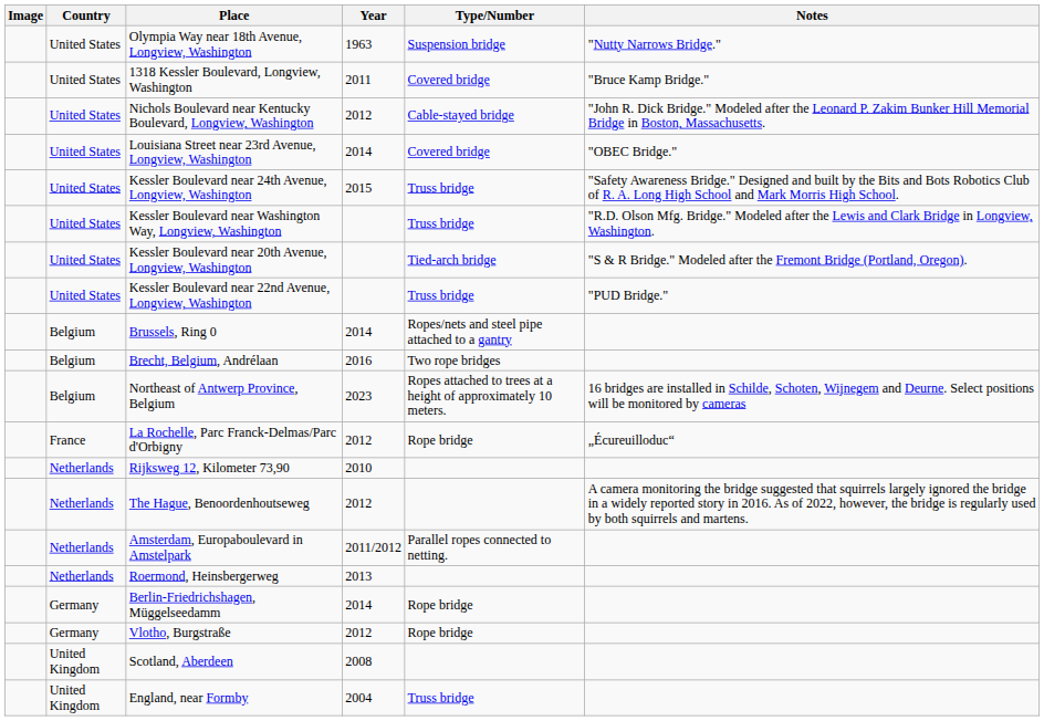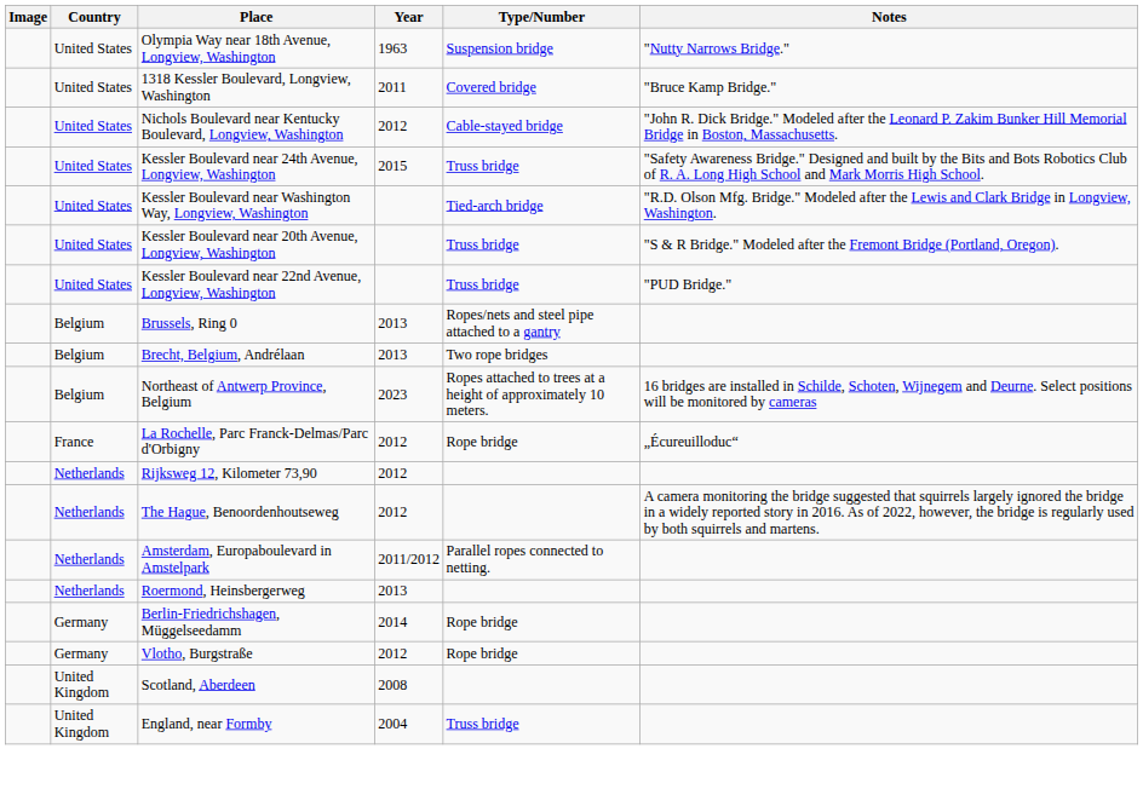 <table class="wikitable sortable">
 <tr>
 <th>Image</th>
 <th>Country</th>
 <th>Place</th>
 <th>Year</th>
 <th>Type/Number</th>
 <th>Notes</th>
 </tr>
 <tr>
 <td></td>
 <td>United States</td>
 <td>Olympia Way near 18th Avenue, <a href='#'>Longview, Washington</a></td>
 <td>1963</td>
 <td><a href='#'>Suspension bridge</a></td>
 <td>"<a href='#'>Nutty Narrows Bridge</a>."</td>
 </tr>
 <tr>
 <td></td>
 <td>United States</td>
 <td>1318 Kessler Boulevard, Longview, Washington</td>
 <td>2011</td>
 <td><a href='#'>Covered bridge</a></td>
 <td>"Bruce Kamp Bridge."</td>
 </tr>
 <tr>
 <td></td>
 <td><a href='#'>United States</a></td>
 <td>Nichols Boulevard near Kentucky Boulevard, <a href='#'>Longview, Washington</a></td>
 <td>2012</td>
 <td><a href='#'>Cable-stayed bridge</a></td>
 <td>"John R. Dick Bridge."  Modeled after the <a href='#'>Leonard P. Zakim Bunker Hill Memorial Bridge</a> in <a href='#'>Boston, Massachusetts</a>.</td>
 </tr>
 <tr>
 <td></td>
 <td><a href='#'>United States</a></td>
-<td>Louisiana Street near 23rd Avenue, <a href='#'>Longview, Washington</a></td>
-<td>2014</td>
-<td><a href='#'>Covered bridge</a></td>
-<td>"OBEC Bridge."</td>
-</tr>
-<tr>
-<td></td>
-<td><a href='#'>United States</a></td>
 <td>Kessler Boulevard near 24th Avenue, <a href='#'>Longview, Washington</a></td>
 <td>2015</td>
 <td><a href='#'>Truss bridge</a></td>
 <td>"Safety Awareness Bridge." Designed and built by the Bits and Bots Robotics Club of <a href='#'>R. A. Long High School</a> and <a href='#'>Mark Morris High School</a>.</td>
 </tr>
 <tr>
 <td></td>
 <td><a href='#'>United States</a></td>
 <td>Kessler Boulevard near Washington Way, <a href='#'>Longview, Washington</a></td>
 <td></td>
-<td><a href='#'>Truss bridge</a></td>
+<td><a href='#'>Tied-arch bridge</a></td>
 <td>"R.D. Olson Mfg. Bridge." Modeled after the <a href='#'>Lewis and Clark Bridge</a> in <a href='#'>Longview, Washington</a>.</td>
 </tr>
 <tr>
 <td></td>
 <td><a href='#'>United States</a></td>
 <td>Kessler Boulevard near 20th Avenue, <a href='#'>Longview, Washington</a></td>
 <td></td>
-<td><a href='#'>Tied-arch bridge</a></td>
+<td><a href='#'>Truss bridge</a></td>
 <td>"S & R Bridge." Modeled after the <a href='#'>Fremont Bridge (Portland, Oregon)</a>.</td>
 </tr>
 <tr>
 <td></td>
 <td><a href='#'>United States</a></td>
 <td>Kessler Boulevard near 22nd Avenue, <a href='#'>Longview, Washington</a></td>
 <td></td>
 <td><a href='#'>Truss bridge</a></td>
 <td>"PUD Bridge."</td>
 </tr>
 <tr>
 <td></td>
 <td>Belgium</td>
 <td><a href='#'>Brussels</a>, Ring 0</td>
-<td>2014</td>
+<td>2013</td>
 <td>Ropes/nets and steel pipe attached to a <a href='#'>gantry</a></td>
 <td></td>
 </tr>
 <tr>
 <td></td>
 <td>Belgium</td>
 <td><a href='#'>Brecht, Belgium</a>, Andrélaan</td>
-<td>2016</td>
+<td>2013</td>
 <td>Two rope bridges</td>
 <td></td>
 </tr>
 <tr>
 <td></td>
 <td>Belgium</td>
 <td>Northeast of <a href='#'>Antwerp Province</a>, Belgium</td>
 <td>2023</td>
 <td>Ropes attached to trees at a height of approximately 10 meters.</td>
 <td>16 bridges are installed in <a href='#'>Schilde</a>, <a href='#'>Schoten</a>, <a href='#'>Wijnegem</a> and <a href='#'>Deurne</a>. Select positions will be monitored by <a href='#'>cameras</a></td>
 </tr>
 <tr>
 <td></td>
 <td>France</td>
 <td><a href='#'>La Rochelle</a>, Parc Franck-Delmas/Parc d'Orbigny</td>
 <td>2012</td>
 <td>Rope bridge</td>
 <td>„Écureuilloduc“</td>
 </tr>
 <tr>
 <td></td>
 <td><a href='#'>Netherlands</a></td>
 <td><a href='#'>Rijksweg 12</a>, Kilometer 73,90</td>
-<td>2010</td>
+<td>2012</td>
 <td></td>
 <td></td>
 </tr>
 <tr>
 <td></td>
 <td><a href='#'>Netherlands</a></td>
 <td><a href='#'>The Hague</a>, Benoordenhoutseweg</td>
 <td>2012</td>
 <td></td>
 <td>A camera monitoring the bridge suggested that squirrels largely ignored the bridge in a widely reported story in 2016. As of 2022, however, the bridge is regularly used by both squirrels and martens.</td>
 </tr>
 <tr>
 <td></td>
 <td><a href='#'>Netherlands</a></td>
 <td><a href='#'>Amsterdam</a>, Europaboulevard in <a href='#'>Amstelpark</a></td>
 <td>2011/2012</td>
 <td>Parallel ropes connected to netting.</td>
 <td></td>
 </tr>
 <tr>
 <td></td>
 <td><a href='#'>Netherlands</a></td>
 <td><a href='#'>Roermond</a>, Heinsbergerweg</td>
 <td>2013</td>
 <td></td>
 <td></td>
 </tr>
 <tr>
 <td></td>
 <td>Germany</td>
 <td><a href='#'>Berlin-Friedrichshagen</a>, Müggelseedamm</td>
 <td>2014</td>
 <td>Rope bridge</td>
 <td></td>
 </tr>
 <tr>
 <td></td>
 <td>Germany</td>
 <td><a href='#'>Vlotho</a>, Burgstraße</td>
 <td>2012</td>
 <td>Rope bridge</td>
 <td></td>
 </tr>
 <tr>
 <td></td>
 <td>United Kingdom</td>
 <td>Scotland, <a href='#'>Aberdeen</a></td>
 <td>2008</td>
 <td></td>
 <td></td>
 </tr>
 <tr>
 <td></td>
 <td>United Kingdom</td>
 <td>England, near <a href='#'>Formby</a></td>
 <td>2004</td>
 <td><a href='#'>Truss bridge</a></td>
 <td></td>
 </tr>
 </table>
